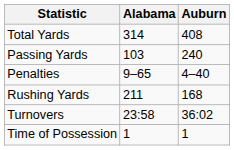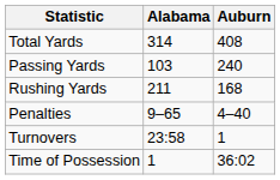 <table class="wikitable">
 <tr>
 <th>Statistic</th>
 <th>Alabama</th>
 <th>Auburn</th>
 </tr>
 <tr>
 <td>Total Yards</td>
 <td>314</td>
 <td>408</td>
 </tr>
 <tr>
 <td>Passing Yards</td>
 <td>103</td>
 <td>240</td>
 </tr>
 <tr>
+<td>Rushing Yards</td>
+<td>211</td>
+<td>168</td>
+</tr>
+<tr>
 <td>Penalties</td>
 <td>9–65</td>
 <td>4–40</td>
 </tr>
 <tr>
-<td>Rushing Yards</td>
-<td>211</td>
-<td>168</td>
-</tr>
-<tr>
 <td>Turnovers</td>
 <td>23:58</td>
-<td>36:02</td>
+<td>1</td>
 </tr>
 <tr>
 <td>Time of Possession</td>
 <td>1</td>
-<td>1</td>
+<td>36:02</td>
 </tr>
 </table>
